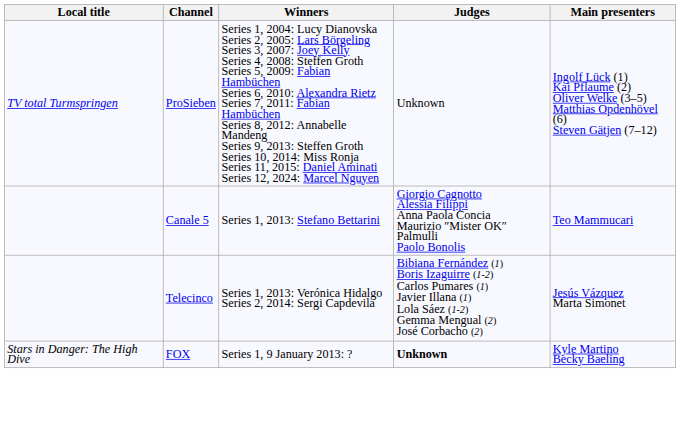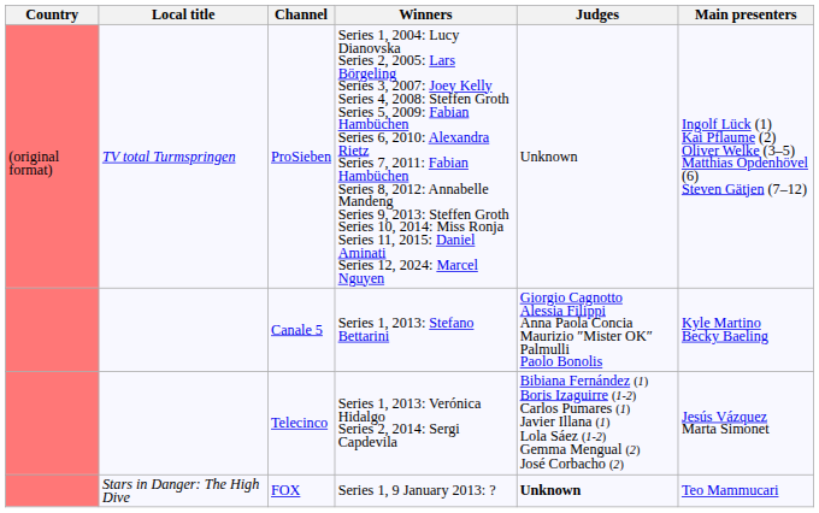 <table class="wikitable" style="text-align:left; line-height:14px; background:#F8F8FF; width:100%;">
 <tr>
+<th>Country</th>
 <th>Local title</th>
 <th>Channel</th>
 <th>Winners</th>
 <th>Judges</th>
 <th>Main presenters</th>
 </tr>
 <tr>
+<td style="background:#FF7777;"><br>(original format)</td>
 <td><em><a href='#'>TV total Turmspringen</a></em></td>
 <td><a href='#'>ProSieben</a></td>
 <td>Series 1, 2004: Lucy Dianovska<br>Series 2, 2005: <a href='#'>Lars Börgeling</a><br>Series 3, 2007: <a href='#'>Joey Kelly</a><br>Series 4, 2008: Steffen Groth<br>Series 5, 2009: <a href='#'>Fabian Hambüchen</a><br>Series 6, 2010: <a href='#'>Alexandra Rietz</a><br>Series 7, 2011: <a href='#'>Fabian Hambüchen</a><br>Series 8, 2012: Annabelle Mandeng<br>Series 9, 2013: Steffen Groth<br>Series 10, 2014: Miss Ronja<br>Series 11, 2015: <a href='#'>Daniel Aminati</a><br>Series 12, 2024: <a href='#'>Marcel Nguyen</a></td>
 <td>Unknown</td>
 <td><a href='#'>Ingolf Lück</a> (1)<br><a href='#'>Kai Pflaume</a> (2)<br><a href='#'>Oliver Welke</a> (3–5)<br><a href='#'>Matthias Opdenhövel</a> (6)<br><a href='#'>Steven Gätjen</a> (7–12)</td>
 </tr>
 <tr>
+<td style="background:#FF7777;"></td>
 <td><em></em></td>
 <td><a href='#'>Canale 5</a></td>
 <td>Series 1, 2013: <a href='#'>Stefano Bettarini</a></td>
 <td><a href='#'>Giorgio Cagnotto</a> <br><a href='#'>Alessia Filippi</a> <br>Anna Paola Concia<br>Maurizio ″Mister OK″ Palmulli <br><a href='#'>Paolo Bonolis</a></td>
-<td><a href='#'>Teo Mammucari</a></td>
+<td><a href='#'>Kyle Martino</a><br><a href='#'>Becky Baeling</a></td>
 </tr>
 <tr>
+<td style="background:#FF7777;"></td>
 <td><em></em></td>
 <td><a href='#'>Telecinco</a></td>
 <td>Series 1, 2013: Verónica Hidalgo<br>Series 2, 2014: Sergi Capdevila</td>
 <td><a href='#'>Bibiana Fernández</a> <small>(<em>1</em>)</small><br><a href='#'>Boris Izaguirre</a> <small>(<em>1-2</em>)</small><br>Carlos Pumares <small>(<em>1</em>)</small><br>Javier Illana <small>(<em>1</em>)</small><br>Lola Sáez <small>(<em>1-2</em>)</small><br>Gemma Mengual <small>(<em>2</em>)</small><br>José Corbacho <small>(<em>2</em>)</small></td>
 <td><a href='#'>Jesús Vázquez</a><br>Marta Simonet</td>
 </tr>
 <tr>
+<td style="background:#FF7777;"></td>
 <td><em>Stars in Danger: The High Dive</em></td>
 <td><a href='#'>FOX</a></td>
 <td>Series 1, 9 January 2013: ?</td>
 <td><strong>Unknown</strong></td>
-<td><a href='#'>Kyle Martino</a><br><a href='#'>Becky Baeling</a></td>
+<td><a href='#'>Teo Mammucari</a></td>
 </tr>
 </table>
